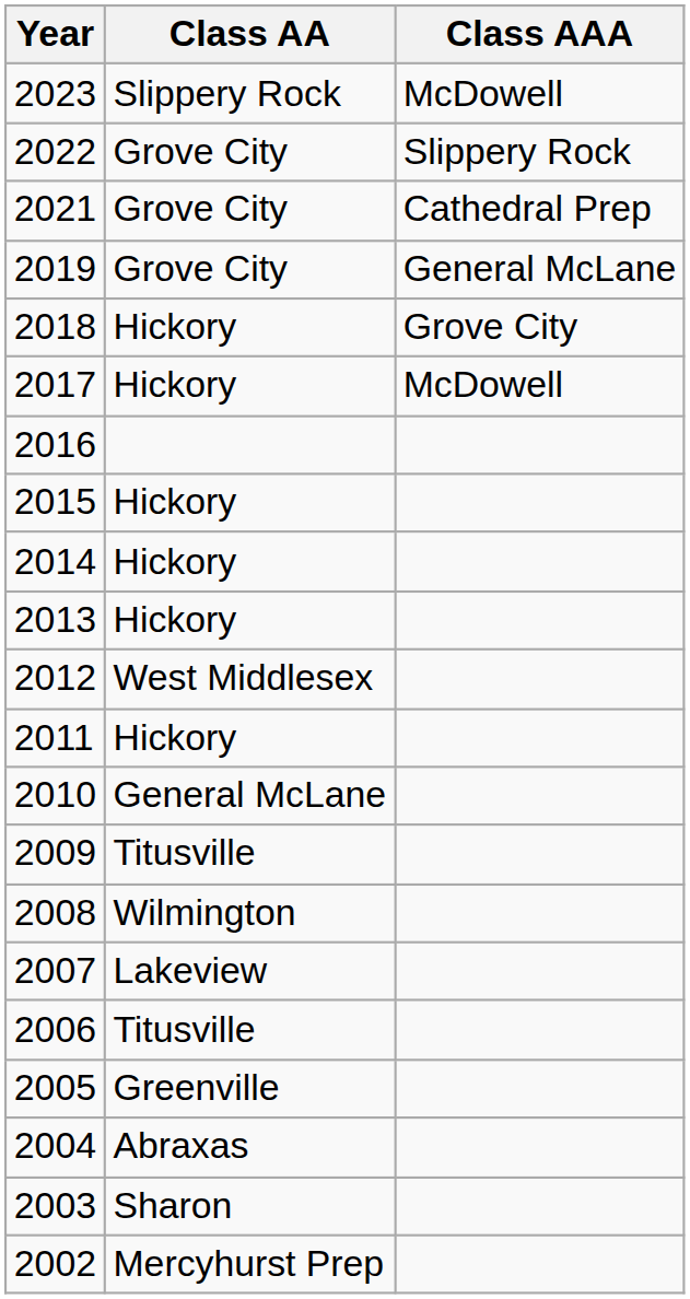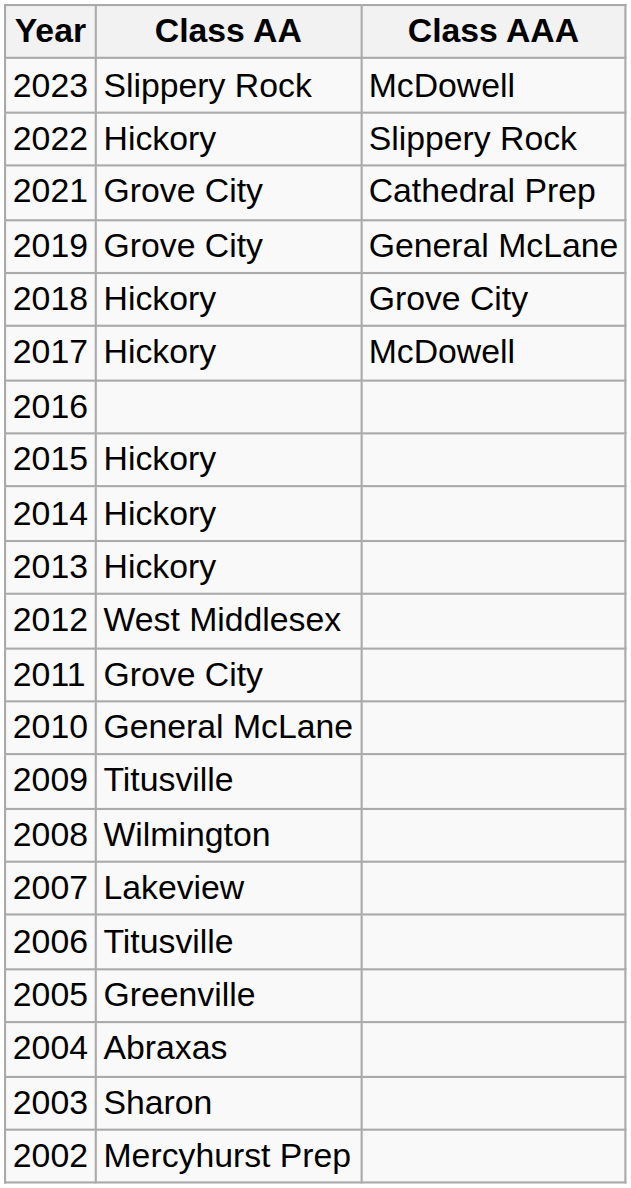 <table class="wikitable">
 <tr>
 <th>Year</th>
 <th>Class AA</th>
 <th>Class AAA</th>
 </tr>
 <tr>
 <td>2023</td>
 <td>Slippery Rock</td>
 <td>McDowell</td>
 </tr>
 <tr>
 <td>2022</td>
-<td>Grove City</td>
+<td>Hickory</td>
 <td>Slippery Rock</td>
 </tr>
 <tr>
 <td>2021</td>
 <td>Grove City</td>
 <td>Cathedral Prep</td>
 </tr>
 <tr>
 <td>2019</td>
 <td>Grove City</td>
 <td>General McLane</td>
 </tr>
 <tr>
 <td>2018</td>
 <td>Hickory</td>
 <td>Grove City</td>
 </tr>
 <tr>
 <td>2017</td>
 <td>Hickory</td>
 <td>McDowell</td>
 </tr>
 <tr>
 <td>2016</td>
 <td></td>
 <td></td>
 </tr>
 <tr>
 <td>2015</td>
 <td>Hickory</td>
 <td></td>
 </tr>
 <tr>
 <td>2014</td>
 <td>Hickory</td>
 <td></td>
 </tr>
 <tr>
 <td>2013</td>
 <td>Hickory</td>
 <td></td>
 </tr>
 <tr>
 <td>2012</td>
 <td>West Middlesex</td>
 <td></td>
 </tr>
 <tr>
 <td>2011</td>
-<td>Hickory</td>
+<td>Grove City</td>
 <td></td>
 </tr>
 <tr>
 <td>2010</td>
 <td>General McLane</td>
 <td></td>
 </tr>
 <tr>
 <td>2009</td>
 <td>Titusville</td>
 <td></td>
 </tr>
 <tr>
 <td>2008</td>
 <td>Wilmington</td>
 <td></td>
 </tr>
 <tr>
 <td>2007</td>
 <td>Lakeview</td>
 <td></td>
 </tr>
 <tr>
 <td>2006</td>
 <td>Titusville</td>
 <td></td>
 </tr>
 <tr>
 <td>2005</td>
 <td>Greenville</td>
 <td></td>
 </tr>
 <tr>
 <td>2004</td>
 <td>Abraxas</td>
 <td></td>
 </tr>
 <tr>
 <td>2003</td>
 <td>Sharon</td>
 <td></td>
 </tr>
 <tr>
 <td>2002</td>
 <td>Mercyhurst Prep</td>
 <td></td>
 </tr>
 </table>
